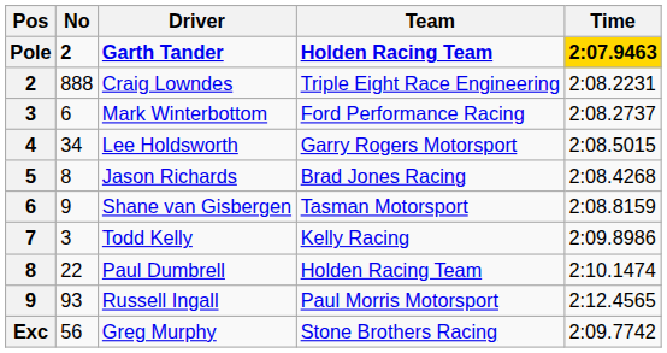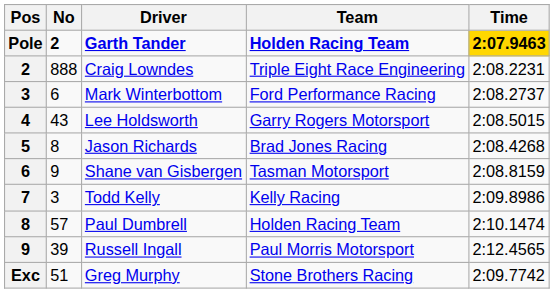 <table class="wikitable" style="font-size: 95%;">
 <tr>
 <th>Pos</th>
 <th>No</th>
 <th>Driver</th>
 <th>Team</th>
 <th>Time</th>
 </tr>
 <tr style="font-weight:bold">
 <th>Pole</th>
 <td>2</td>
 <td> <a href='#'>Garth Tander</a></td>
 <td><a href='#'>Holden Racing Team</a></td>
 <td style="background: gold;">2:07.9463</td>
 </tr>
 <tr>
 <th>2</th>
 <td>888</td>
 <td> <a href='#'>Craig Lowndes</a></td>
 <td><a href='#'>Triple Eight Race Engineering</a></td>
 <td>2:08.2231</td>
 </tr>
 <tr>
 <th>3</th>
 <td>6</td>
 <td> <a href='#'>Mark Winterbottom</a></td>
 <td><a href='#'>Ford Performance Racing</a></td>
 <td>2:08.2737</td>
 </tr>
 <tr>
 <th>4</th>
-<td>34</td>
+<td>43</td>
 <td> <a href='#'>Lee Holdsworth</a></td>
 <td><a href='#'>Garry Rogers Motorsport</a></td>
 <td>2:08.5015</td>
 </tr>
 <tr>
 <th>5</th>
 <td>8</td>
 <td> <a href='#'>Jason Richards</a></td>
 <td><a href='#'>Brad Jones Racing</a></td>
 <td>2:08.4268</td>
 </tr>
 <tr>
 <th>6</th>
 <td>9</td>
 <td> <a href='#'>Shane van Gisbergen</a></td>
 <td><a href='#'>Tasman Motorsport</a></td>
 <td>2:08.8159</td>
 </tr>
 <tr>
 <th>7</th>
 <td>3</td>
 <td> <a href='#'>Todd Kelly</a></td>
 <td><a href='#'>Kelly Racing</a></td>
 <td>2:09.8986</td>
 </tr>
 <tr>
 <th>8</th>
-<td>22</td>
+<td>57</td>
 <td> <a href='#'>Paul Dumbrell</a></td>
 <td><a href='#'>Holden Racing Team</a></td>
 <td>2:10.1474</td>
 </tr>
 <tr>
 <th>9</th>
-<td>93</td>
+<td>39</td>
 <td> <a href='#'>Russell Ingall</a></td>
 <td><a href='#'>Paul Morris Motorsport</a></td>
 <td>2:12.4565</td>
 </tr>
 <tr>
 <th>Exc</th>
-<td>56</td>
+<td>51</td>
 <td> <a href='#'>Greg Murphy</a></td>
 <td><a href='#'>Stone Brothers Racing</a></td>
 <td>2:09.7742</td>
 </tr>
 </table>
